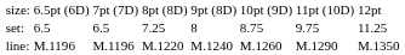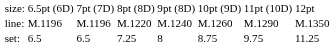 <table style="margin-left:40px;">
 <tr>
 <td>size:</td>
 <td>6.5pt (6D)</td>
 <td>7pt (7D)</td>
 <td>8pt (8D)</td>
 <td>9pt (8D)</td>
 <td>10pt (9D)</td>
 <td>11pt (10D)</td>
 <td>12pt</td>
 </tr>
 <tr>
+<td>line:</td>
+<td>M.1196</td>
+<td>M.1196</td>
+<td>M.1220</td>
+<td>M.1240</td>
+<td>M.1260</td>
+<td>M.1290</td>
+<td>M.1350</td>
+</tr>
+<tr>
 <td>set:</td>
 <td>6.5</td>
 <td>6.5</td>
 <td>7.25</td>
 <td>8</td>
 <td>8.75</td>
 <td>9.75</td>
 <td>11.25</td>
 </tr>
-<tr>
-<td>line:</td>
-<td>M.1196</td>
-<td>M.1196</td>
-<td>M.1220</td>
-<td>M.1240</td>
-<td>M.1260</td>
-<td>M.1290</td>
-<td>M.1350</td>
-</tr>
 </table>
